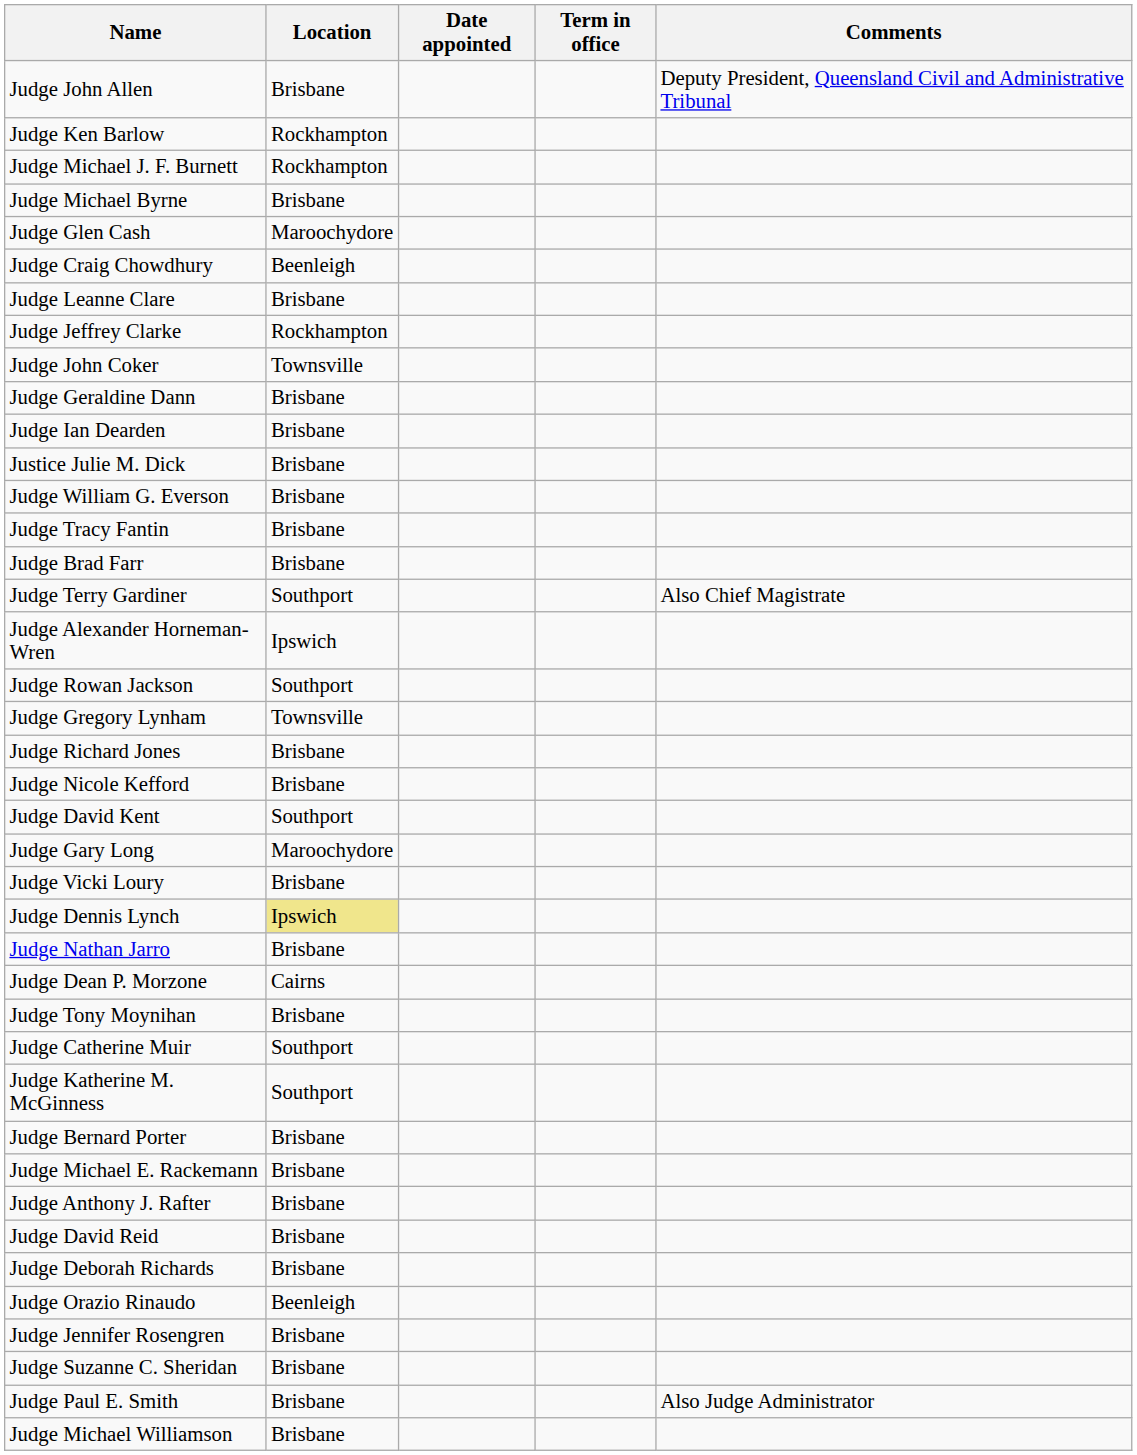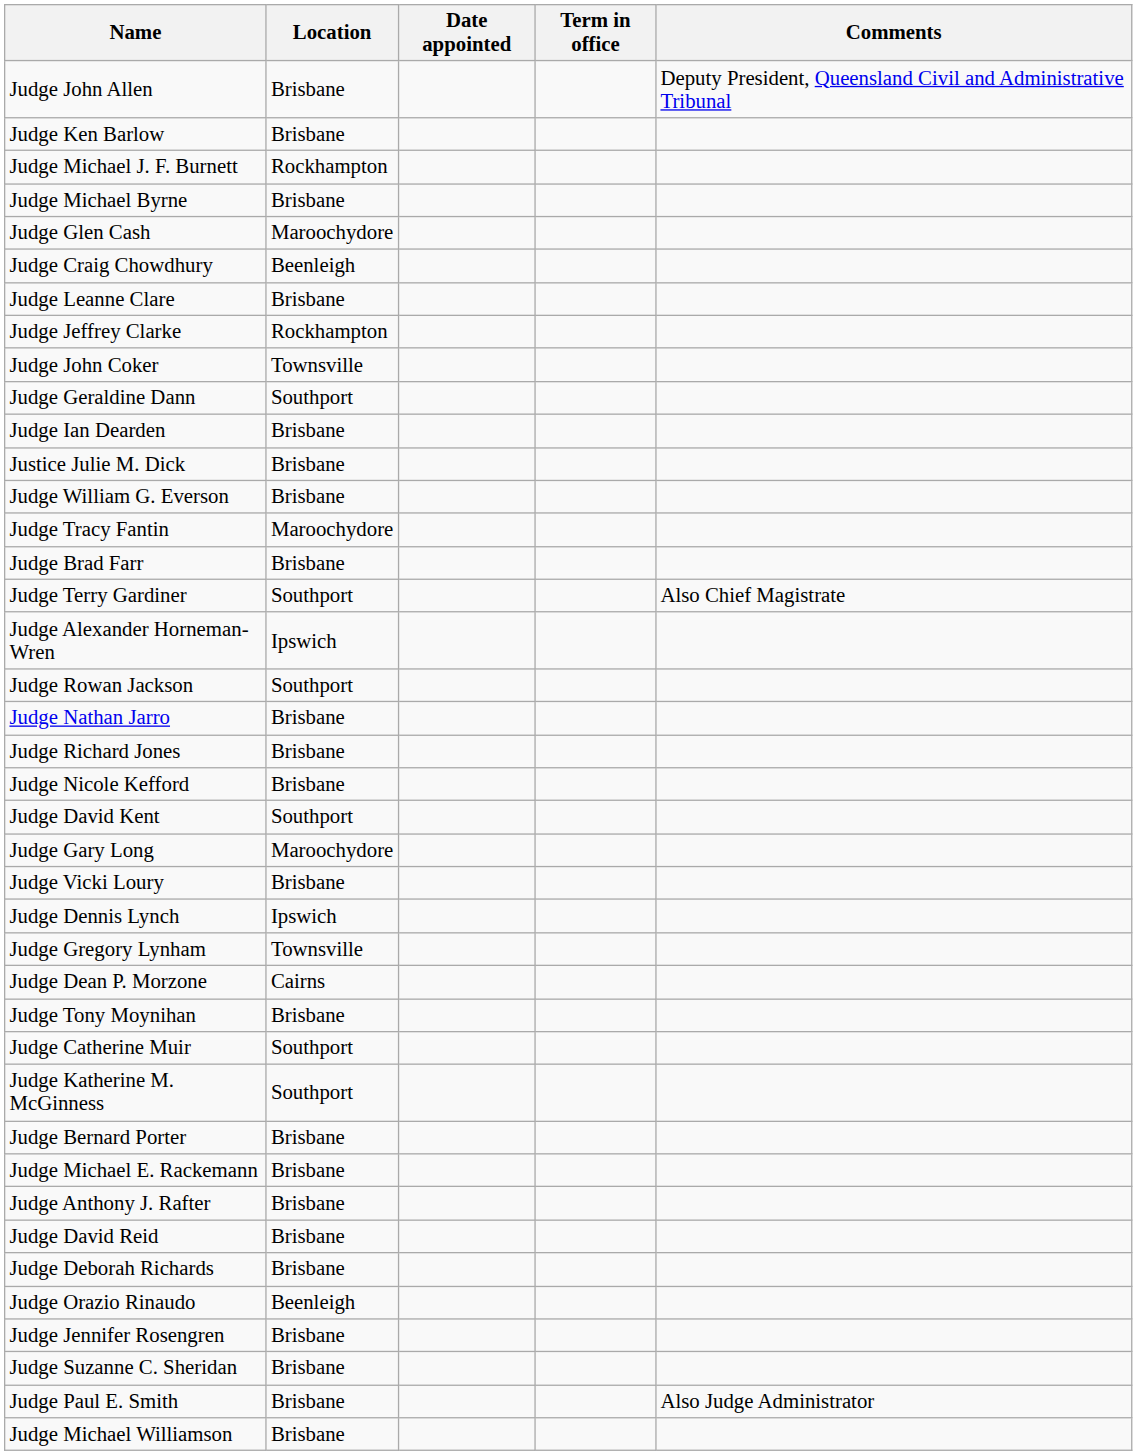 <table class="wikitable sortable">
 <tr>
 <th>Name</th>
 <th>Location</th>
 <th>Date appointed</th>
 <th>Term in office</th>
 <th>Comments</th>
 </tr>
 <tr>
 <td>Judge John Allen </td>
 <td>Brisbane</td>
 <td></td>
 <td align=right></td>
 <td>Deputy President, <a href='#'>Queensland Civil and Administrative Tribunal</a></td>
 </tr>
 <tr>
 <td>Judge Ken Barlow </td>
-<td>Rockhampton</td>
+<td>Brisbane</td>
 <td></td>
 <td align="right"></td>
 <td></td>
 </tr>
 <tr>
 <td>Judge Michael J. F. Burnett</td>
 <td>Rockhampton</td>
 <td></td>
 <td align=right></td>
 <td></td>
 </tr>
 <tr>
 <td>Judge Michael Byrne </td>
 <td>Brisbane</td>
 <td></td>
 <td align=right></td>
 <td></td>
 </tr>
 <tr>
 <td>Judge Glen Cash </td>
 <td>Maroochydore</td>
 <td></td>
 <td align=right></td>
 <td></td>
 </tr>
 <tr>
 <td>Judge Craig Chowdhury</td>
 <td>Beenleigh</td>
 <td></td>
 <td align=right></td>
 <td></td>
 </tr>
 <tr>
 <td>Judge Leanne Clare </td>
 <td>Brisbane</td>
 <td></td>
 <td align=right></td>
 <td></td>
 </tr>
 <tr>
 <td>Judge Jeffrey Clarke</td>
 <td>Rockhampton</td>
 <td></td>
 <td align=right></td>
 <td></td>
 </tr>
 <tr>
 <td>Judge John Coker</td>
 <td>Townsville</td>
 <td></td>
 <td align=right></td>
 <td></td>
 </tr>
 <tr>
 <td>Judge Geraldine Dann</td>
-<td>Brisbane</td>
+<td>Southport</td>
 <td></td>
 <td align=right></td>
 <td></td>
 </tr>
 <tr>
 <td>Judge Ian Dearden</td>
 <td>Brisbane</td>
 <td></td>
 <td align=right></td>
 <td></td>
 </tr>
 <tr>
 <td>Justice Julie M. Dick </td>
 <td>Brisbane</td>
 <td></td>
 <td align=right></td>
 <td></td>
 </tr>
 <tr>
 <td>Judge William G. Everson</td>
 <td>Brisbane</td>
 <td></td>
 <td align=right></td>
 <td></td>
 </tr>
 <tr>
 <td>Judge Tracy Fantin </td>
-<td>Brisbane</td>
+<td>Maroochydore</td>
 <td></td>
 <td align=right></td>
 <td></td>
 </tr>
 <tr>
 <td>Judge Brad Farr </td>
 <td>Brisbane</td>
 <td></td>
 <td align=right></td>
 <td></td>
 </tr>
 <tr>
 <td>Judge Terry Gardiner</td>
 <td>Southport</td>
 <td></td>
 <td align=right></td>
 <td>Also Chief Magistrate</td>
 </tr>
 <tr>
 <td>Judge Alexander Horneman-Wren </td>
 <td>Ipswich</td>
 <td></td>
 <td align=right></td>
 <td></td>
 </tr>
 <tr>
 <td>Judge Rowan Jackson </td>
 <td>Southport</td>
 <td></td>
 <td align=right></td>
 <td></td>
 </tr>
 <tr>
-<td>Judge Gregory Lynham</td>
-<td>Townsville</td>
+<td><a href='#'> Judge Nathan Jarro</a></td>
+<td>Brisbane</td>
 <td></td>
 <td align=right></td>
 <td></td>
 </tr>
 <tr>
 <td>Judge Richard Jones</td>
 <td>Brisbane</td>
 <td></td>
 <td align=right></td>
 <td></td>
 </tr>
 <tr>
 <td>Judge Nicole Kefford</td>
 <td>Brisbane</td>
 <td></td>
 <td align=right></td>
 <td></td>
 </tr>
 <tr>
 <td>Judge David Kent </td>
 <td>Southport</td>
 <td></td>
 <td align=right></td>
 <td></td>
 </tr>
 <tr>
 <td>Judge Gary Long </td>
 <td>Maroochydore</td>
 <td></td>
 <td align=right></td>
 <td></td>
 </tr>
 <tr>
 <td>Judge Vicki Loury </td>
 <td>Brisbane</td>
 <td></td>
 <td align=right></td>
 <td></td>
 </tr>
 <tr>
 <td>Judge Dennis Lynch </td>
-<td style="background: khaki;">Ipswich</td>
+<td>Ipswich</td>
 <td></td>
 <td align=right></td>
 <td></td>
 </tr>
 <tr>
-<td><a href='#'> Judge Nathan Jarro</a></td>
-<td>Brisbane</td>
+<td>Judge Gregory Lynham</td>
+<td>Townsville</td>
 <td></td>
 <td align=right></td>
 <td></td>
 </tr>
 <tr>
 <td>Judge Dean P. Morzone </td>
 <td>Cairns</td>
 <td></td>
 <td align=right></td>
 <td></td>
 </tr>
 <tr>
 <td>Judge Tony Moynihan </td>
 <td>Brisbane</td>
 <td></td>
 <td align=right></td>
 <td></td>
 </tr>
 <tr>
 <td>Judge Catherine Muir</td>
 <td>Southport</td>
 <td></td>
 <td align=right></td>
 <td></td>
 </tr>
 <tr>
 <td>Judge Katherine M. McGinness</td>
 <td>Southport</td>
 <td></td>
 <td align=right></td>
 <td></td>
 </tr>
 <tr>
 <td>Judge Bernard Porter </td>
 <td>Brisbane</td>
 <td></td>
 <td align=right></td>
 <td></td>
 </tr>
 <tr>
 <td>Judge Michael E. Rackemann </td>
 <td>Brisbane</td>
 <td></td>
 <td align=right></td>
 <td></td>
 </tr>
 <tr>
 <td>Judge Anthony J. Rafter </td>
 <td>Brisbane</td>
 <td></td>
 <td align=right></td>
 <td></td>
 </tr>
 <tr>
 <td>Judge David Reid</td>
 <td>Brisbane</td>
 <td></td>
 <td align=right></td>
 <td></td>
 </tr>
 <tr>
 <td>Judge Deborah Richards</td>
 <td>Brisbane</td>
 <td></td>
 <td align=right></td>
 <td></td>
 </tr>
 <tr>
 <td>Judge Orazio Rinaudo</td>
 <td>Beenleigh</td>
 <td></td>
 <td align=right></td>
 <td></td>
 </tr>
 <tr>
 <td>Judge Jennifer Rosengren</td>
 <td>Brisbane</td>
 <td></td>
 <td align=right></td>
 <td></td>
 </tr>
 <tr>
 <td>Judge Suzanne C. Sheridan</td>
 <td>Brisbane</td>
 <td></td>
 <td align=right></td>
 <td></td>
 </tr>
 <tr>
 <td>Judge Paul E. Smith</td>
 <td>Brisbane</td>
 <td></td>
 <td align=right></td>
 <td>Also Judge Administrator</td>
 </tr>
 <tr>
 <td>Judge Michael Williamson </td>
 <td>Brisbane</td>
 <td></td>
 <td align=right></td>
 <td></td>
 </tr>
 </table>
